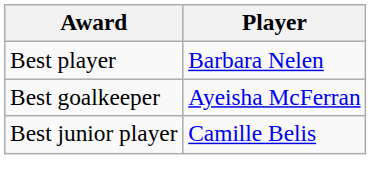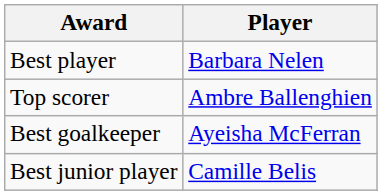 <table class="wikitable">
 <tr>
 <th>Award</th>
 <th>Player</th>
 </tr>
 <tr>
 <td>Best player</td>
 <td> <a href='#'>Barbara Nelen</a></td>
 </tr>
 <tr>
+<td>Top scorer</td>
+<td> <a href='#'>Ambre Ballenghien</a></td>
+</tr>
+<tr>
 <td>Best goalkeeper</td>
 <td> <a href='#'>Ayeisha McFerran</a></td>
 </tr>
 <tr>
 <td>Best junior player</td>
 <td> <a href='#'>Camille Belis</a></td>
 </tr>
 </table>
